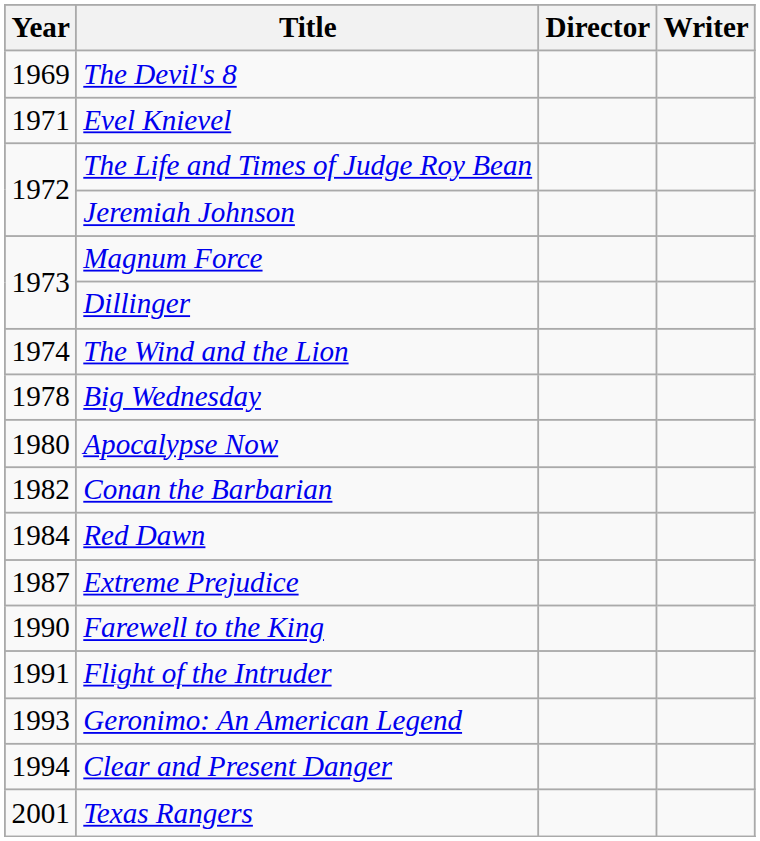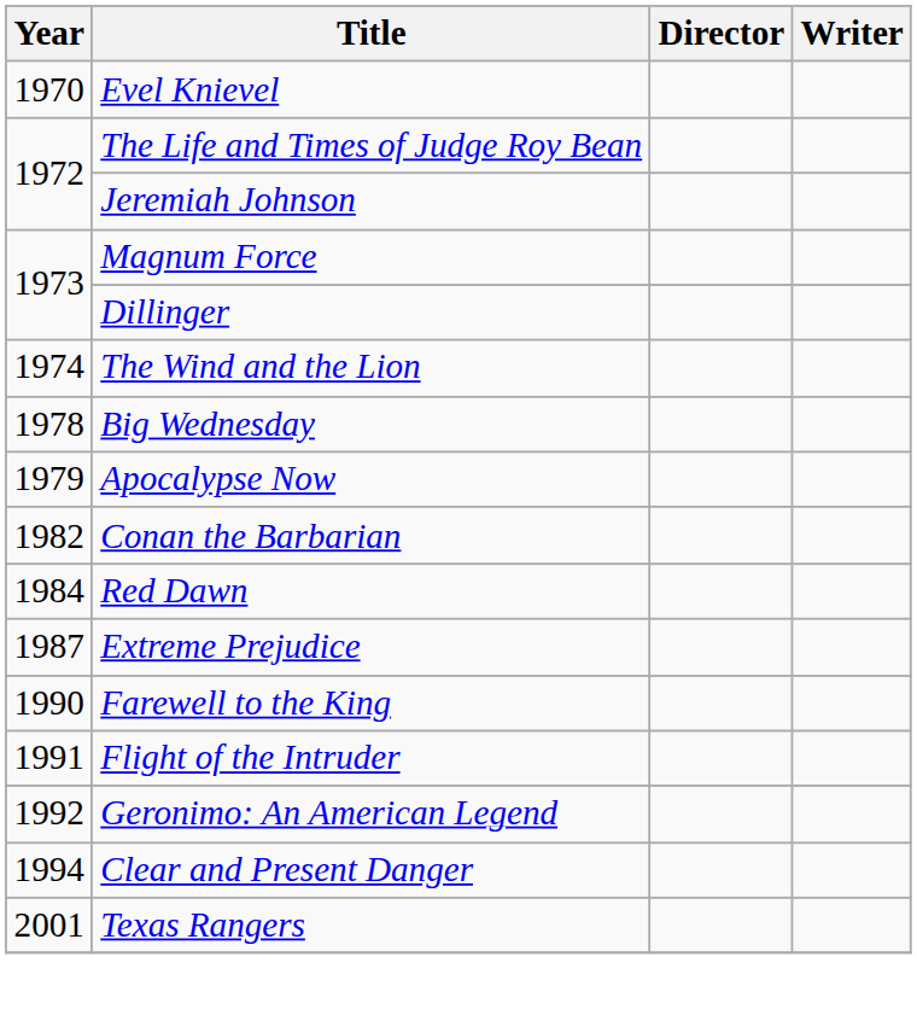 <table class="wikitable">
 <tr>
 <th>Year</th>
 <th>Title</th>
 <th>Director</th>
 <th>Writer</th>
 </tr>
 <tr>
-<td>1969</td>
-<td><em><a href='#'>The Devil's 8</a></em></td>
-<td></td>
-<td></td>
-</tr>
-<tr>
-<td>1971</td>
+<td>1970</td>
 <td><em><a href='#'>Evel Knievel</a></em></td>
 <td></td>
 <td></td>
 </tr>
 <tr>
 <td rowspan="2">1972</td>
 <td><em><a href='#'>The Life and Times of Judge Roy Bean</a></em></td>
 <td></td>
 <td></td>
 </tr>
 <tr>
 <td><em><a href='#'>Jeremiah Johnson</a></em></td>
 <td></td>
 <td></td>
 </tr>
 <tr>
 <td rowspan="2">1973</td>
 <td><em><a href='#'>Magnum Force</a></em></td>
 <td></td>
 <td></td>
 </tr>
 <tr>
 <td><em><a href='#'>Dillinger</a></em></td>
 <td></td>
 <td></td>
 </tr>
 <tr>
 <td>1974</td>
 <td><em><a href='#'>The Wind and the Lion</a></em></td>
 <td></td>
 <td></td>
 </tr>
 <tr>
 <td>1978</td>
 <td><em><a href='#'>Big Wednesday</a></em></td>
 <td></td>
 <td></td>
 </tr>
 <tr>
-<td>1980</td>
+<td>1979</td>
 <td><em><a href='#'>Apocalypse Now</a></em></td>
 <td></td>
 <td></td>
 </tr>
 <tr>
 <td>1982</td>
 <td><em><a href='#'>Conan the Barbarian</a></em></td>
 <td></td>
 <td></td>
 </tr>
 <tr>
 <td>1984</td>
 <td><em><a href='#'>Red Dawn</a></em></td>
 <td></td>
 <td></td>
 </tr>
 <tr>
 <td>1987</td>
 <td><em><a href='#'>Extreme Prejudice</a></em></td>
 <td></td>
 <td></td>
 </tr>
 <tr>
 <td>1990</td>
 <td><em><a href='#'>Farewell to the King</a></em></td>
 <td></td>
 <td></td>
 </tr>
 <tr>
 <td>1991</td>
 <td><em><a href='#'>Flight of the Intruder</a></em></td>
 <td></td>
 <td></td>
 </tr>
 <tr>
-<td>1993</td>
+<td>1992</td>
 <td><em><a href='#'>Geronimo: An American Legend</a></em></td>
 <td></td>
 <td></td>
 </tr>
 <tr>
 <td>1994</td>
 <td><em><a href='#'>Clear and Present Danger</a></em></td>
 <td></td>
 <td></td>
 </tr>
 <tr>
 <td>2001</td>
 <td><em><a href='#'>Texas Rangers</a></em></td>
 <td></td>
 <td></td>
 </tr>
 <tr>
 </tr>
 </table>
